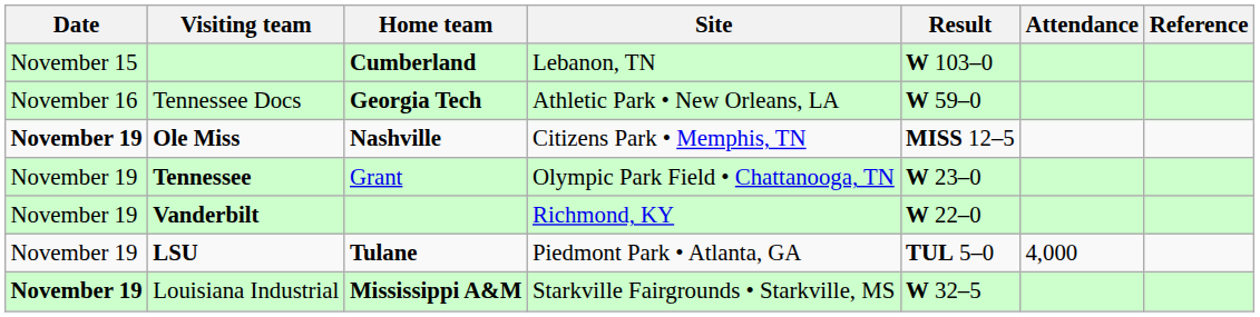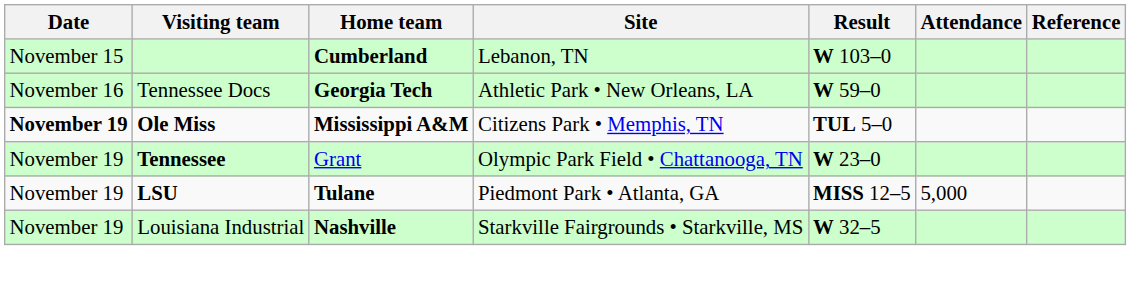 <table class="wikitable" style="font-size:95%;">
 <tr>
 <th>Date</th>
 <th>Visiting team</th>
 <th>Home team</th>
 <th>Site</th>
 <th>Result</th>
 <th>Attendance</th>
 <th class="unsortable">Reference</th>
 </tr>
 <tr bgcolor=ccffcc>
 <td>November 15</td>
 <td></td>
 <td><strong>Cumberland</strong></td>
 <td>Lebanon, TN</td>
 <td><strong>W</strong> 103–0</td>
 <td></td>
 <td></td>
 </tr>
 <tr bgcolor=ccffcc>
 <td>November 16</td>
 <td>Tennessee Docs</td>
 <td><strong>Georgia Tech</strong></td>
 <td>Athletic Park • New Orleans, LA</td>
 <td><strong>W</strong> 59–0</td>
 <td></td>
 <td></td>
 </tr>
 <tr bgcolor=>
 <td><strong>November 19</strong></td>
 <td><strong>Ole Miss</strong></td>
-<td><strong>Nashville</strong></td>
+<td><strong>Mississippi A&M</strong></td>
 <td>Citizens Park • <a href='#'>Memphis, TN</a></td>
-<td><strong>MISS</strong> 12–5</td>
+<td><strong>TUL</strong> 5–0</td>
 <td></td>
 <td></td>
 </tr>
 <tr bgcolor=ccffcc>
 <td>November 19</td>
 <td><strong>Tennessee</strong></td>
 <td><a href='#'>Grant</a></td>
 <td>Olympic Park Field • <a href='#'>Chattanooga, TN</a></td>
 <td><strong>W</strong> 23–0</td>
 <td></td>
 <td></td>
 </tr>
-<tr bgcolor=ccffcc>
-<td>November 19</td>
-<td><strong>Vanderbilt</strong></td>
-<td></td>
-<td><a href='#'>Richmond, KY</a></td>
-<td><strong>W</strong> 22–0</td>
-<td></td>
-<td></td>
-</tr>
 <tr bgcolor=>
 <td>November 19</td>
 <td><strong>LSU</strong></td>
 <td><strong>Tulane</strong></td>
 <td>Piedmont Park • Atlanta, GA</td>
-<td><strong>TUL</strong> 5–0</td>
-<td>4,000</td>
+<td><strong>MISS</strong> 12–5</td>
+<td>5,000</td>
 <td></td>
 </tr>
 <tr bgcolor=ccffcc>
-<td><strong>November 19</strong></td>
+<td>November 19</td>
 <td>Louisiana Industrial</td>
-<td><strong>Mississippi A&M</strong></td>
+<td><strong>Nashville</strong></td>
 <td>Starkville Fairgrounds • Starkville, MS</td>
 <td><strong>W</strong> 32–5</td>
 <td></td>
 <td></td>
 </tr>
 </table>
